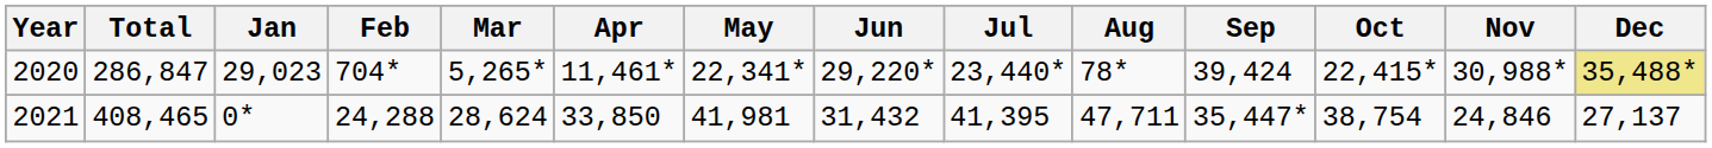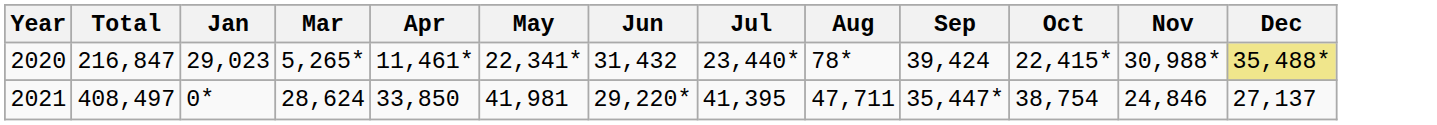 <table class="wikitable">
 <tr>
 <th>Year</th>
 <th>Total</th>
 <th>Jan</th>
-<th>Feb</th>
 <th>Mar</th>
 <th>Apr</th>
 <th>May</th>
 <th>Jun</th>
 <th>Jul</th>
 <th>Aug</th>
 <th>Sep</th>
 <th>Oct</th>
 <th>Nov</th>
 <th>Dec</th>
 </tr>
 <tr>
 <td>2020</td>
-<td>286,847</td>
+<td>216,847</td>
 <td>29,023</td>
-<td>704*</td>
 <td>5,265*</td>
 <td>11,461*</td>
 <td>22,341*</td>
-<td>29,220*</td>
+<td>31,432</td>
 <td>23,440*</td>
 <td>78*</td>
 <td>39,424</td>
 <td>22,415*</td>
 <td>30,988*</td>
 <td style="background: khaki;">35,488*</td>
 </tr>
 <tr>
 <td>2021</td>
-<td>408,465</td>
+<td>408,497</td>
 <td>0*</td>
-<td>24,288</td>
 <td>28,624</td>
 <td>33,850</td>
 <td>41,981</td>
-<td>31,432</td>
+<td>29,220*</td>
 <td>41,395</td>
 <td>47,711</td>
 <td>35,447*</td>
 <td>38,754</td>
 <td>24,846</td>
 <td>27,137</td>
 </tr>
 </table>
